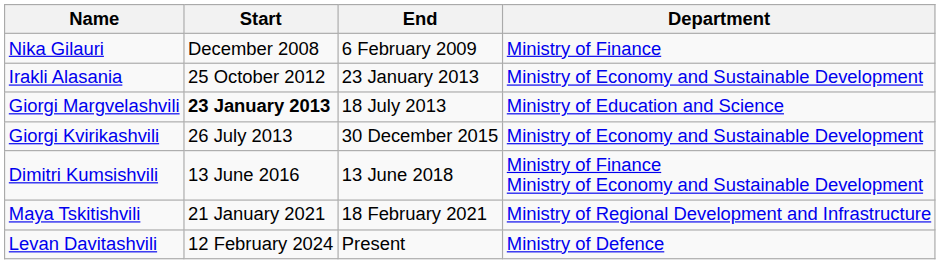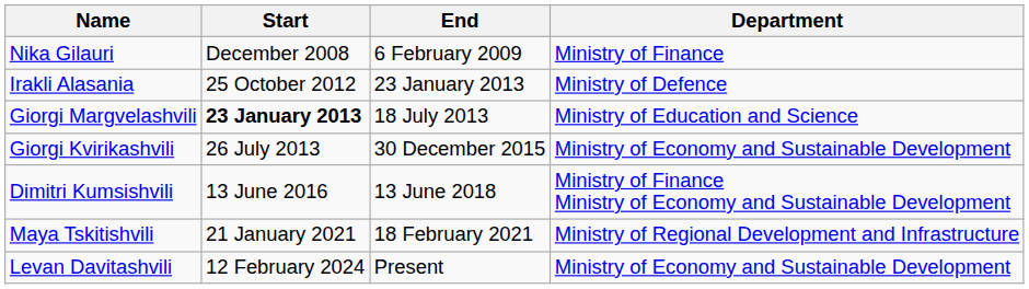 <table class="wikitable">
 <tr>
 <th>Name</th>
 <th>Start</th>
 <th>End</th>
 <th>Department</th>
 </tr>
 <tr>
 <td><a href='#'>Nika Gilauri</a></td>
 <td>December 2008</td>
 <td>6 February 2009</td>
 <td><a href='#'>Ministry of Finance</a></td>
 </tr>
 <tr>
 <td><a href='#'>Irakli Alasania</a></td>
 <td>25 October 2012</td>
 <td>23 January 2013</td>
-<td><a href='#'>Ministry of Economy and Sustainable Development</a></td>
+<td><a href='#'>Ministry of Defence</a></td>
 </tr>
 <tr>
 <td><a href='#'>Giorgi Margvelashvili</a></td>
 <td><strong>23 January 2013</strong></td>
 <td>18 July 2013</td>
 <td><a href='#'>Ministry of Education and Science</a></td>
 </tr>
 <tr>
 <td><a href='#'>Giorgi Kvirikashvili</a></td>
 <td>26 July 2013</td>
 <td>30 December 2015</td>
 <td><a href='#'>Ministry of Economy and Sustainable Development</a></td>
 </tr>
 <tr>
 <td><a href='#'>Dimitri Kumsishvili</a></td>
 <td>13 June 2016</td>
 <td>13 June 2018</td>
 <td><a href='#'>Ministry of Finance</a><br><a href='#'>Ministry of Economy and Sustainable Development</a></td>
 </tr>
 <tr>
 <td><a href='#'>Maya Tskitishvili</a></td>
 <td>21 January 2021</td>
 <td>18 February 2021</td>
 <td><a href='#'>Ministry of Regional Development and Infrastructure</a></td>
 </tr>
 <tr>
 <td><a href='#'>Levan Davitashvili</a></td>
 <td>12 February 2024</td>
 <td>Present</td>
-<td><a href='#'>Ministry of Defence</a></td>
+<td><a href='#'>Ministry of Economy and Sustainable Development</a></td>
 </tr>
 </table>
